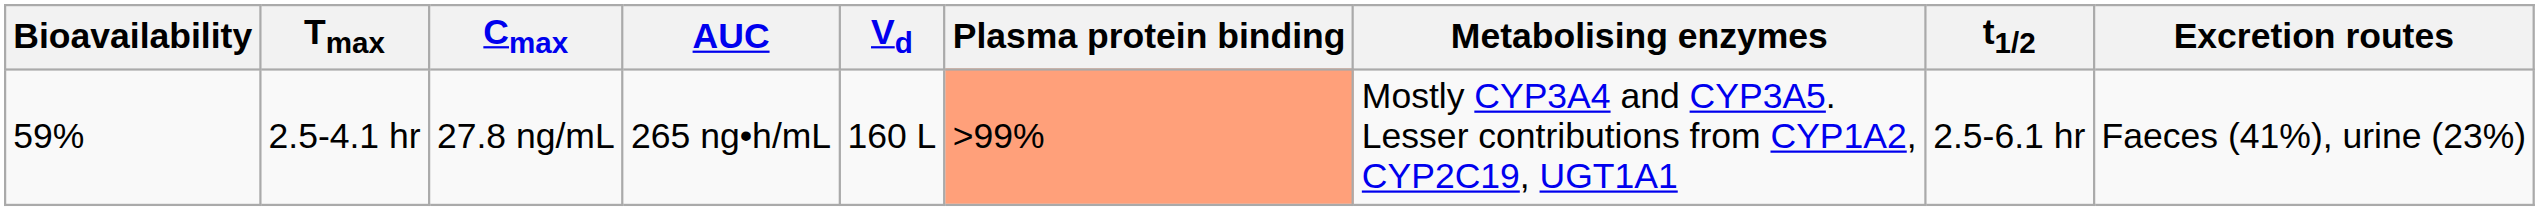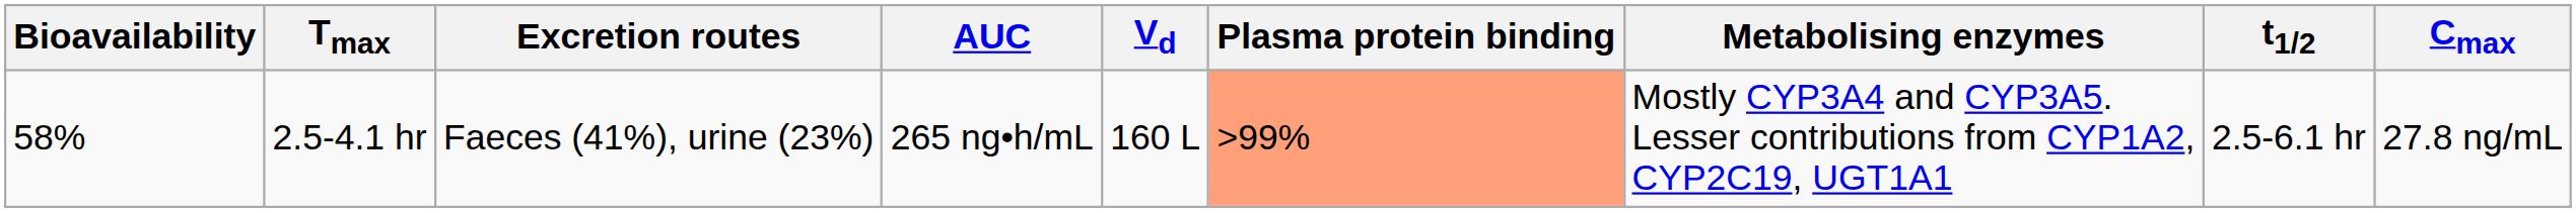 <table class = wikitable>
 <tr>
 <th>Bioavailability</th>
 <th>T<sub>max</sub></th>
-<th><a href='#'>C<sub>max</sub></a></th>
+<th>Excretion routes</th>
 <th><a href='#'>AUC</a></th>
 <th><a href='#'>V<sub>d</sub></a></th>
 <th>Plasma protein binding</th>
 <th width = 250 px>Metabolising enzymes</th>
 <th>t<sub>1/2</sub></th>
-<th>Excretion routes</th>
+<th><a href='#'>C<sub>max</sub></a></th>
 </tr>
 <tr>
-<td>59%</td>
+<td>58%</td>
 <td>2.5-4.1 hr</td>
-<td>27.8 ng/mL</td>
+<td>Faeces (41%), urine (23%)</td>
 <td>265 ng•h/mL</td>
 <td>160 L</td>
 <td style="background: lightsalmon;">>99%</td>
 <td>Mostly <a href='#'>CYP3A4</a> and <a href='#'>CYP3A5</a>. Lesser contributions from <a href='#'>CYP1A2</a>, <a href='#'>CYP2C19</a>, <a href='#'>UGT1A1</a></td>
 <td>2.5-6.1 hr</td>
-<td>Faeces (41%), urine (23%)</td>
+<td>27.8 ng/mL</td>
 </tr>
 </table>
